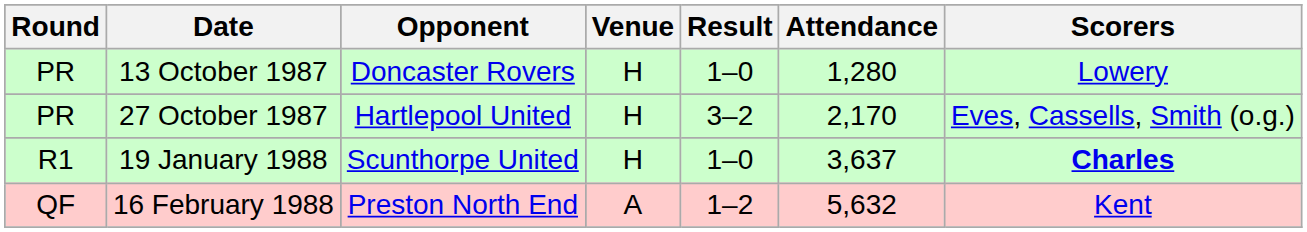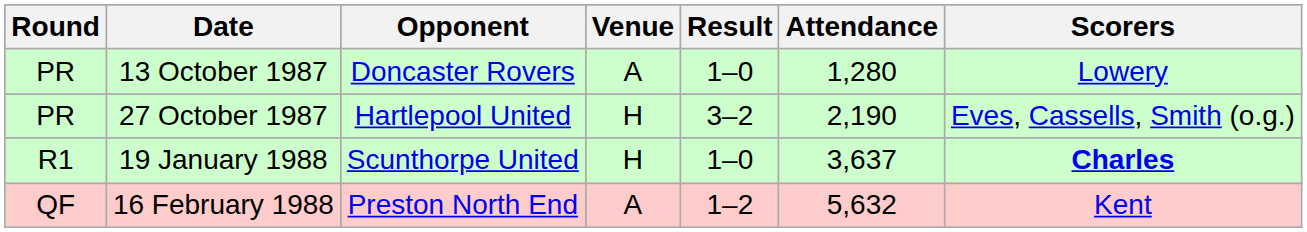 <table class="wikitable" style="font-size:100%; text-align:center">
 <tr>
 <th>Round</th>
 <th>Date</th>
 <th>Opponent</th>
 <th>Venue</th>
 <th>Result</th>
 <th>Attendance</th>
 <th>Scorers</th>
 </tr>
 <tr style="background-color: #CCFFCC;">
 <td>PR</td>
 <td>13 October 1987</td>
 <td><a href='#'>Doncaster Rovers</a></td>
-<td>H</td>
+<td>A</td>
 <td>1–0</td>
 <td>1,280</td>
 <td><a href='#'>Lowery</a></td>
 </tr>
 <tr style="background-color: #CCFFCC;">
 <td>PR</td>
 <td>27 October 1987</td>
 <td><a href='#'>Hartlepool United</a></td>
 <td>H</td>
 <td>3–2</td>
-<td>2,170</td>
+<td>2,190</td>
 <td><a href='#'>Eves</a>, <a href='#'>Cassells</a>, <a href='#'>Smith</a> (o.g.)</td>
 </tr>
 <tr style="background-color: #CCFFCC;">
 <td>R1</td>
 <td>19 January 1988</td>
 <td><a href='#'>Scunthorpe United</a></td>
 <td>H</td>
 <td>1–0</td>
 <td>3,637</td>
 <td><strong><a href='#'>Charles</a></strong></td>
 </tr>
 <tr style="background-color: #FFCCCC;">
 <td>QF</td>
 <td>16 February 1988</td>
 <td><a href='#'>Preston North End</a></td>
 <td>A</td>
 <td>1–2</td>
 <td>5,632</td>
 <td><a href='#'>Kent</a></td>
 </tr>
 </table>
